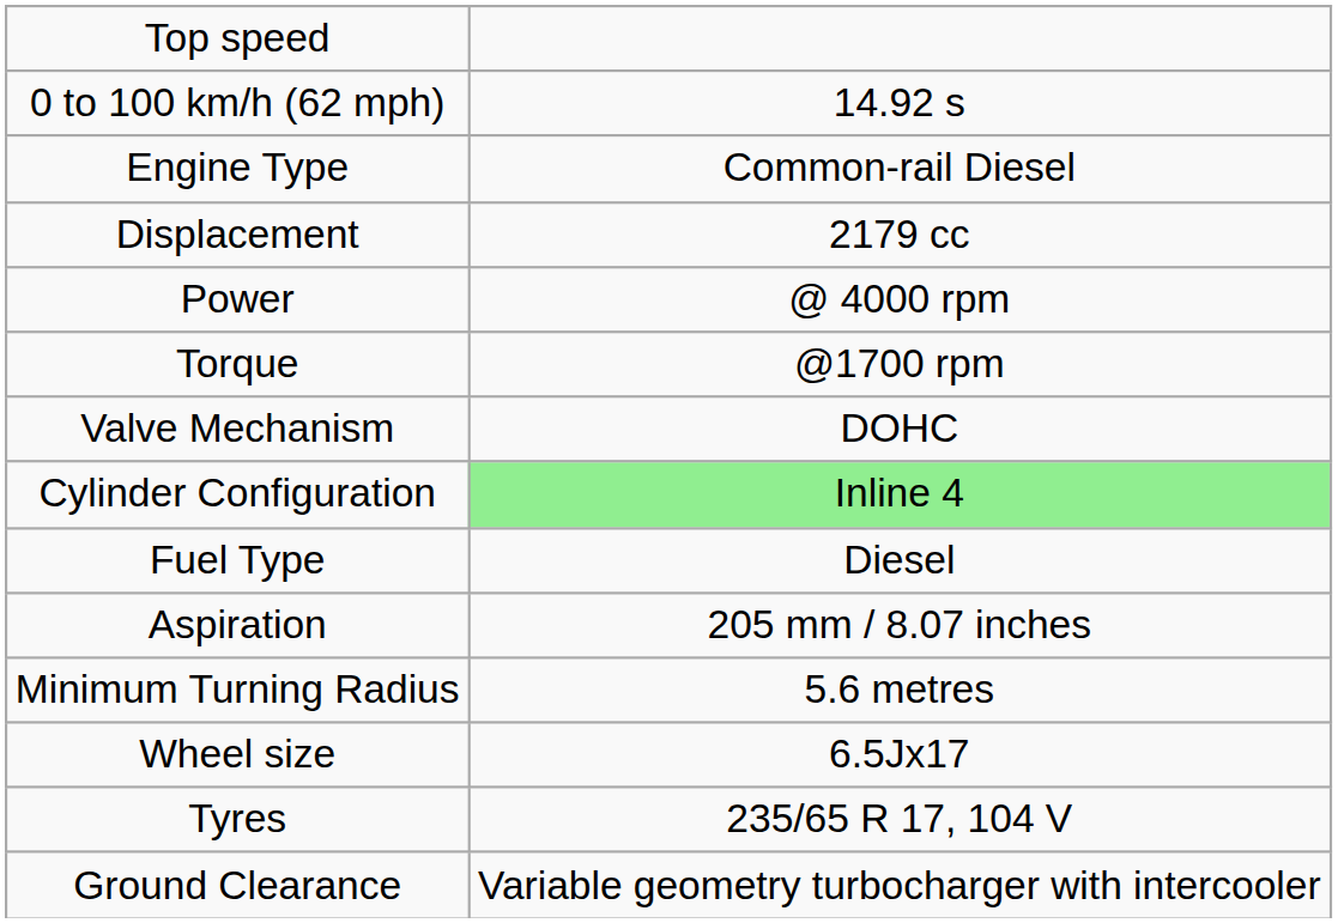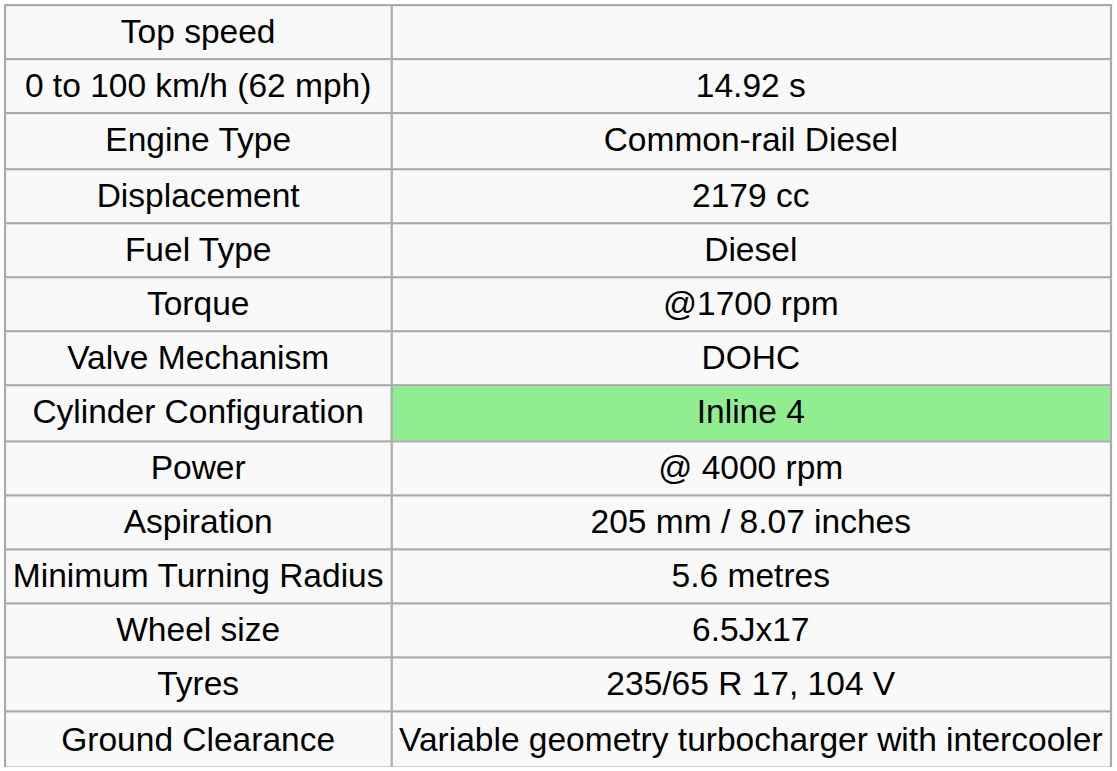 <table class="wikitable" style="font-size:97%; text-align:center;">
 <tr>
 <td align="middle">Top speed</td>
 <td></td>
 </tr>
 <tr>
 <td align="middle">0 to 100 km/h (62 mph)</td>
 <td>14.92 s</td>
 </tr>
 <tr>
 <td align="middle">Engine Type</td>
 <td>Common-rail Diesel</td>
 </tr>
 <tr>
 <td align="middle">Displacement</td>
 <td>2179 cc</td>
 </tr>
 <tr>
-<td align="middle">Power</td>
-<td> @ 4000 rpm</td>
+<td align="middle">Fuel Type</td>
+<td>Diesel</td>
 </tr>
 <tr>
 <td align="middle">Torque</td>
 <td> @1700 rpm</td>
 </tr>
 <tr>
 <td align="middle">Valve Mechanism</td>
 <td>DOHC</td>
 </tr>
 <tr>
 <td align="middle">Cylinder Configuration</td>
 <td style="background: lightgreen;">Inline 4</td>
 </tr>
 <tr>
-<td align="middle">Fuel Type</td>
-<td>Diesel</td>
+<td align="middle">Power</td>
+<td> @ 4000 rpm</td>
 </tr>
 <tr>
 <td align="middle">Aspiration</td>
 <td>205 mm / 8.07 inches</td>
 </tr>
 <tr>
 <td align="middle">Minimum Turning Radius</td>
 <td>5.6 metres</td>
 </tr>
 <tr>
 <td align="middle">Wheel size</td>
 <td>6.5Jx17</td>
 </tr>
 <tr>
 <td align="middle">Tyres</td>
 <td>235/65 R 17, 104 V</td>
 </tr>
 <tr>
 <td align="middle">Ground Clearance</td>
 <td>Variable geometry turbocharger with intercooler</td>
 </tr>
 </table>
